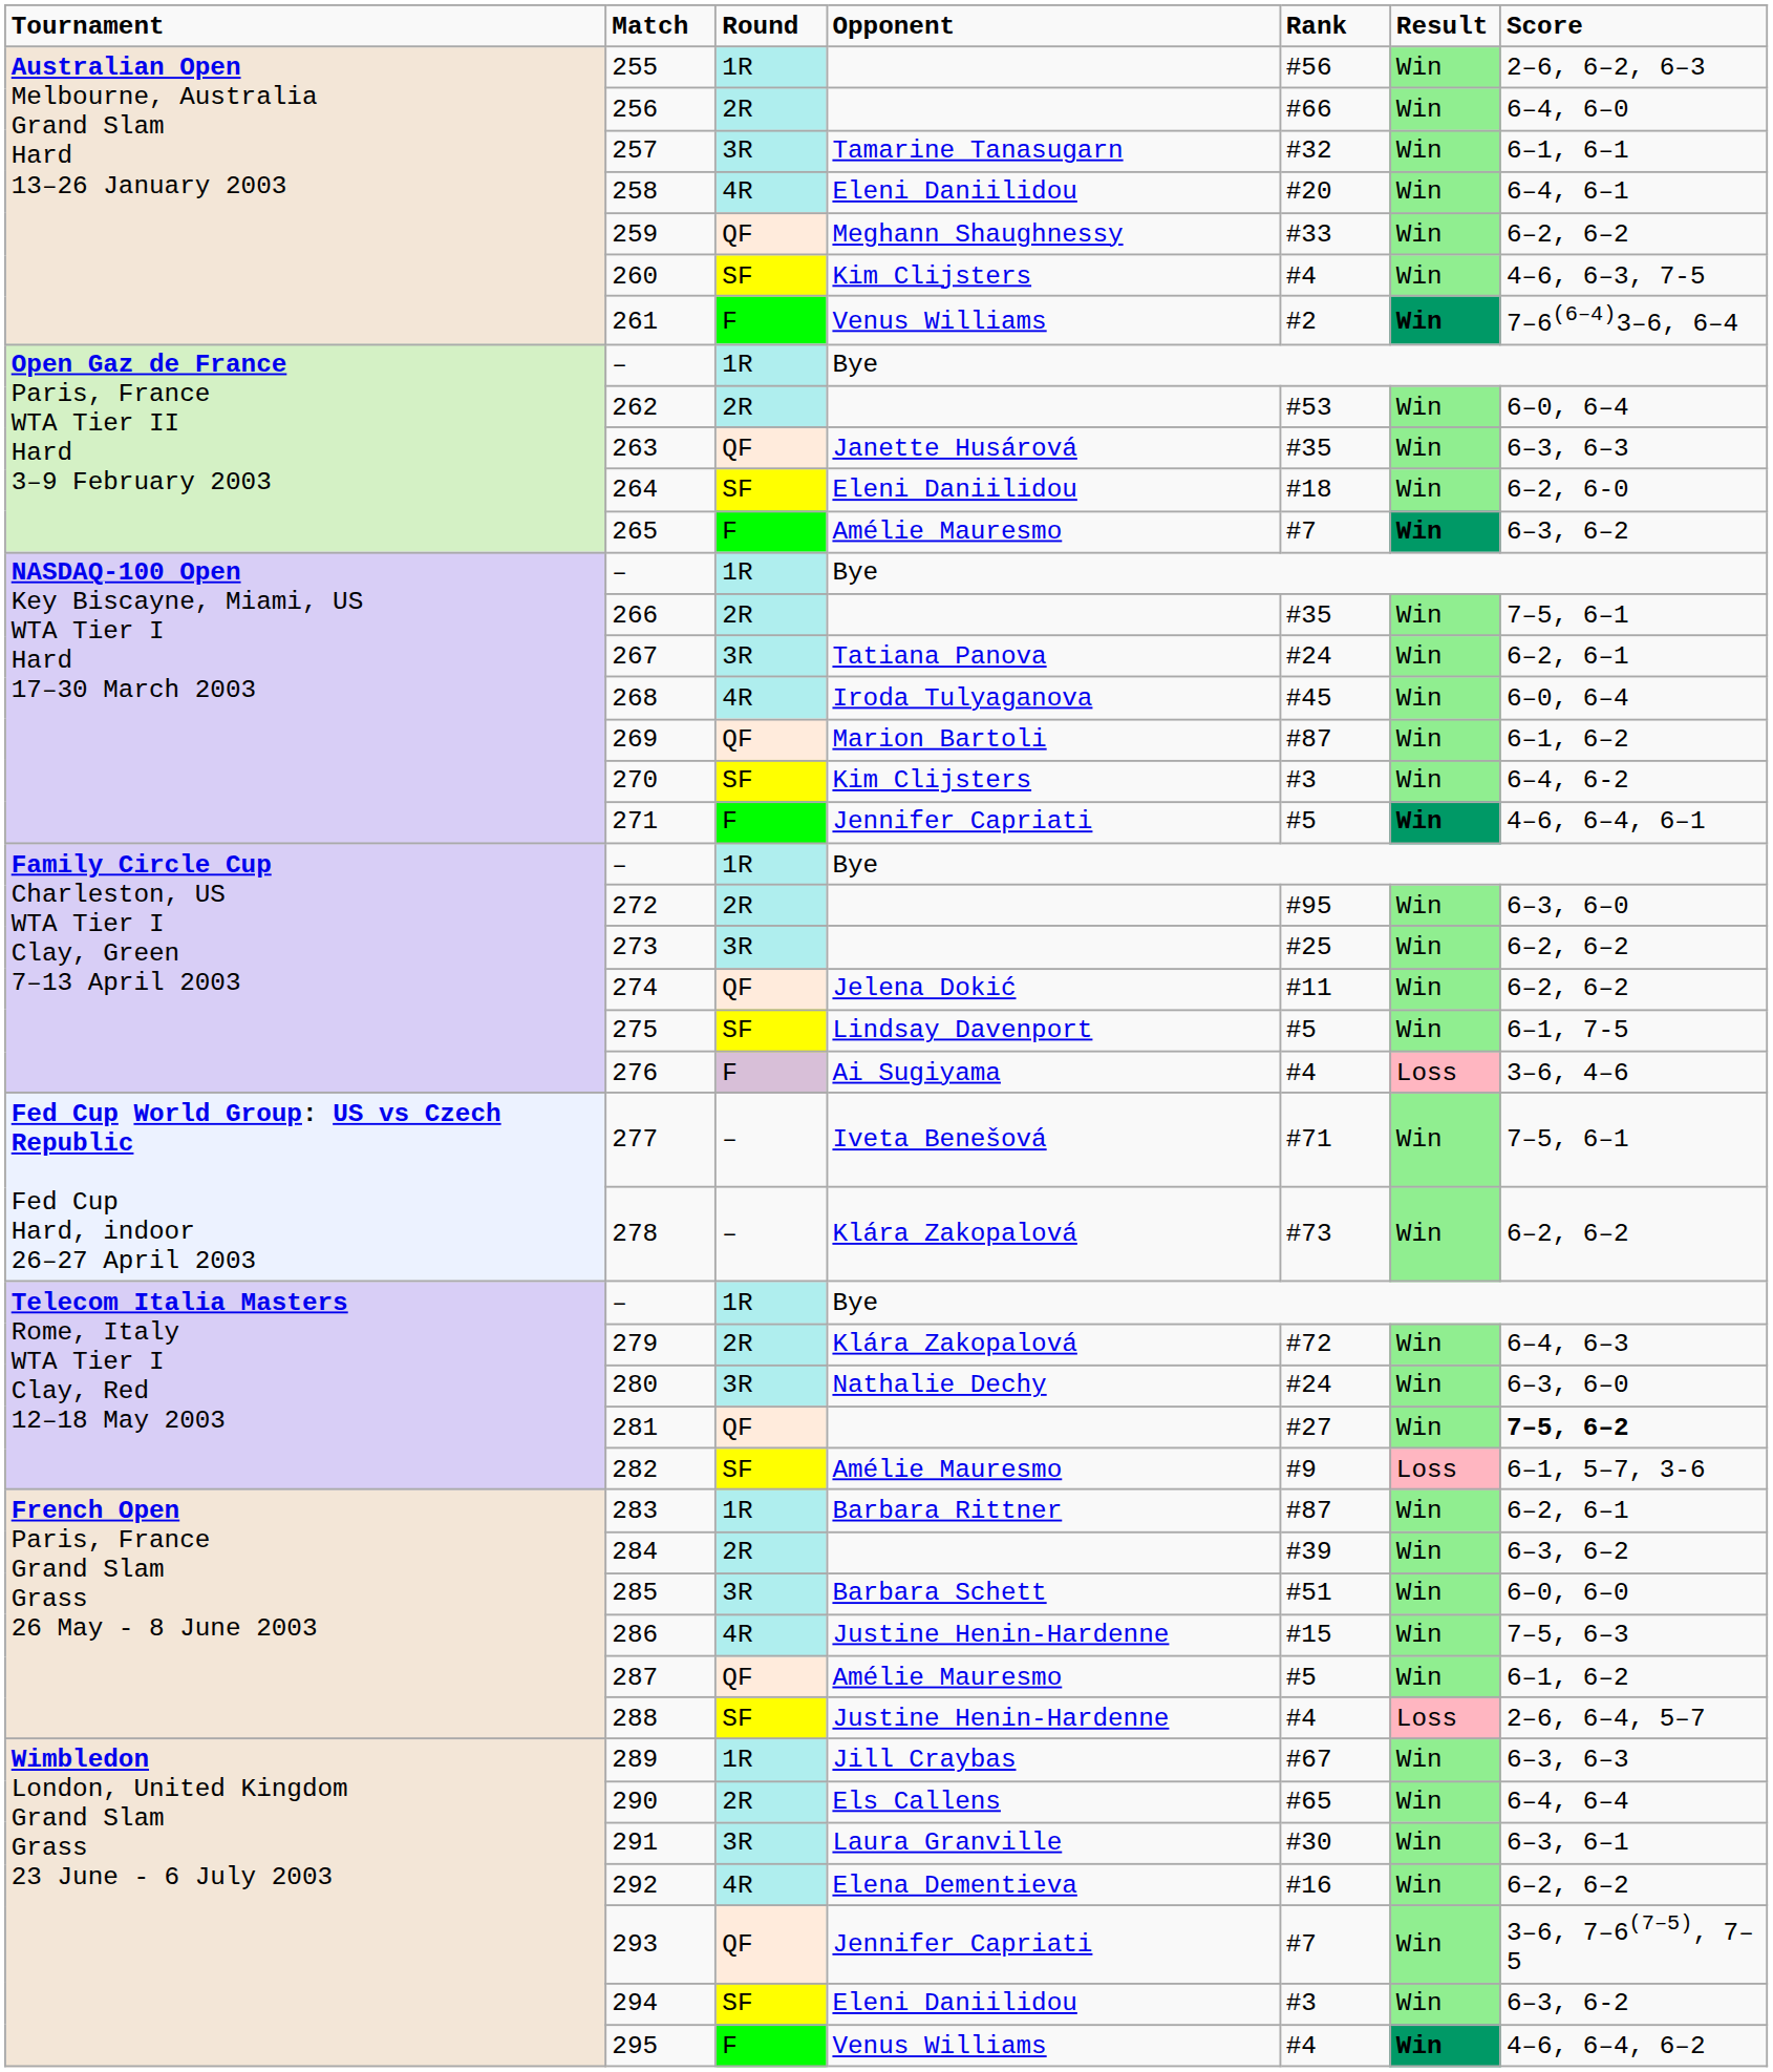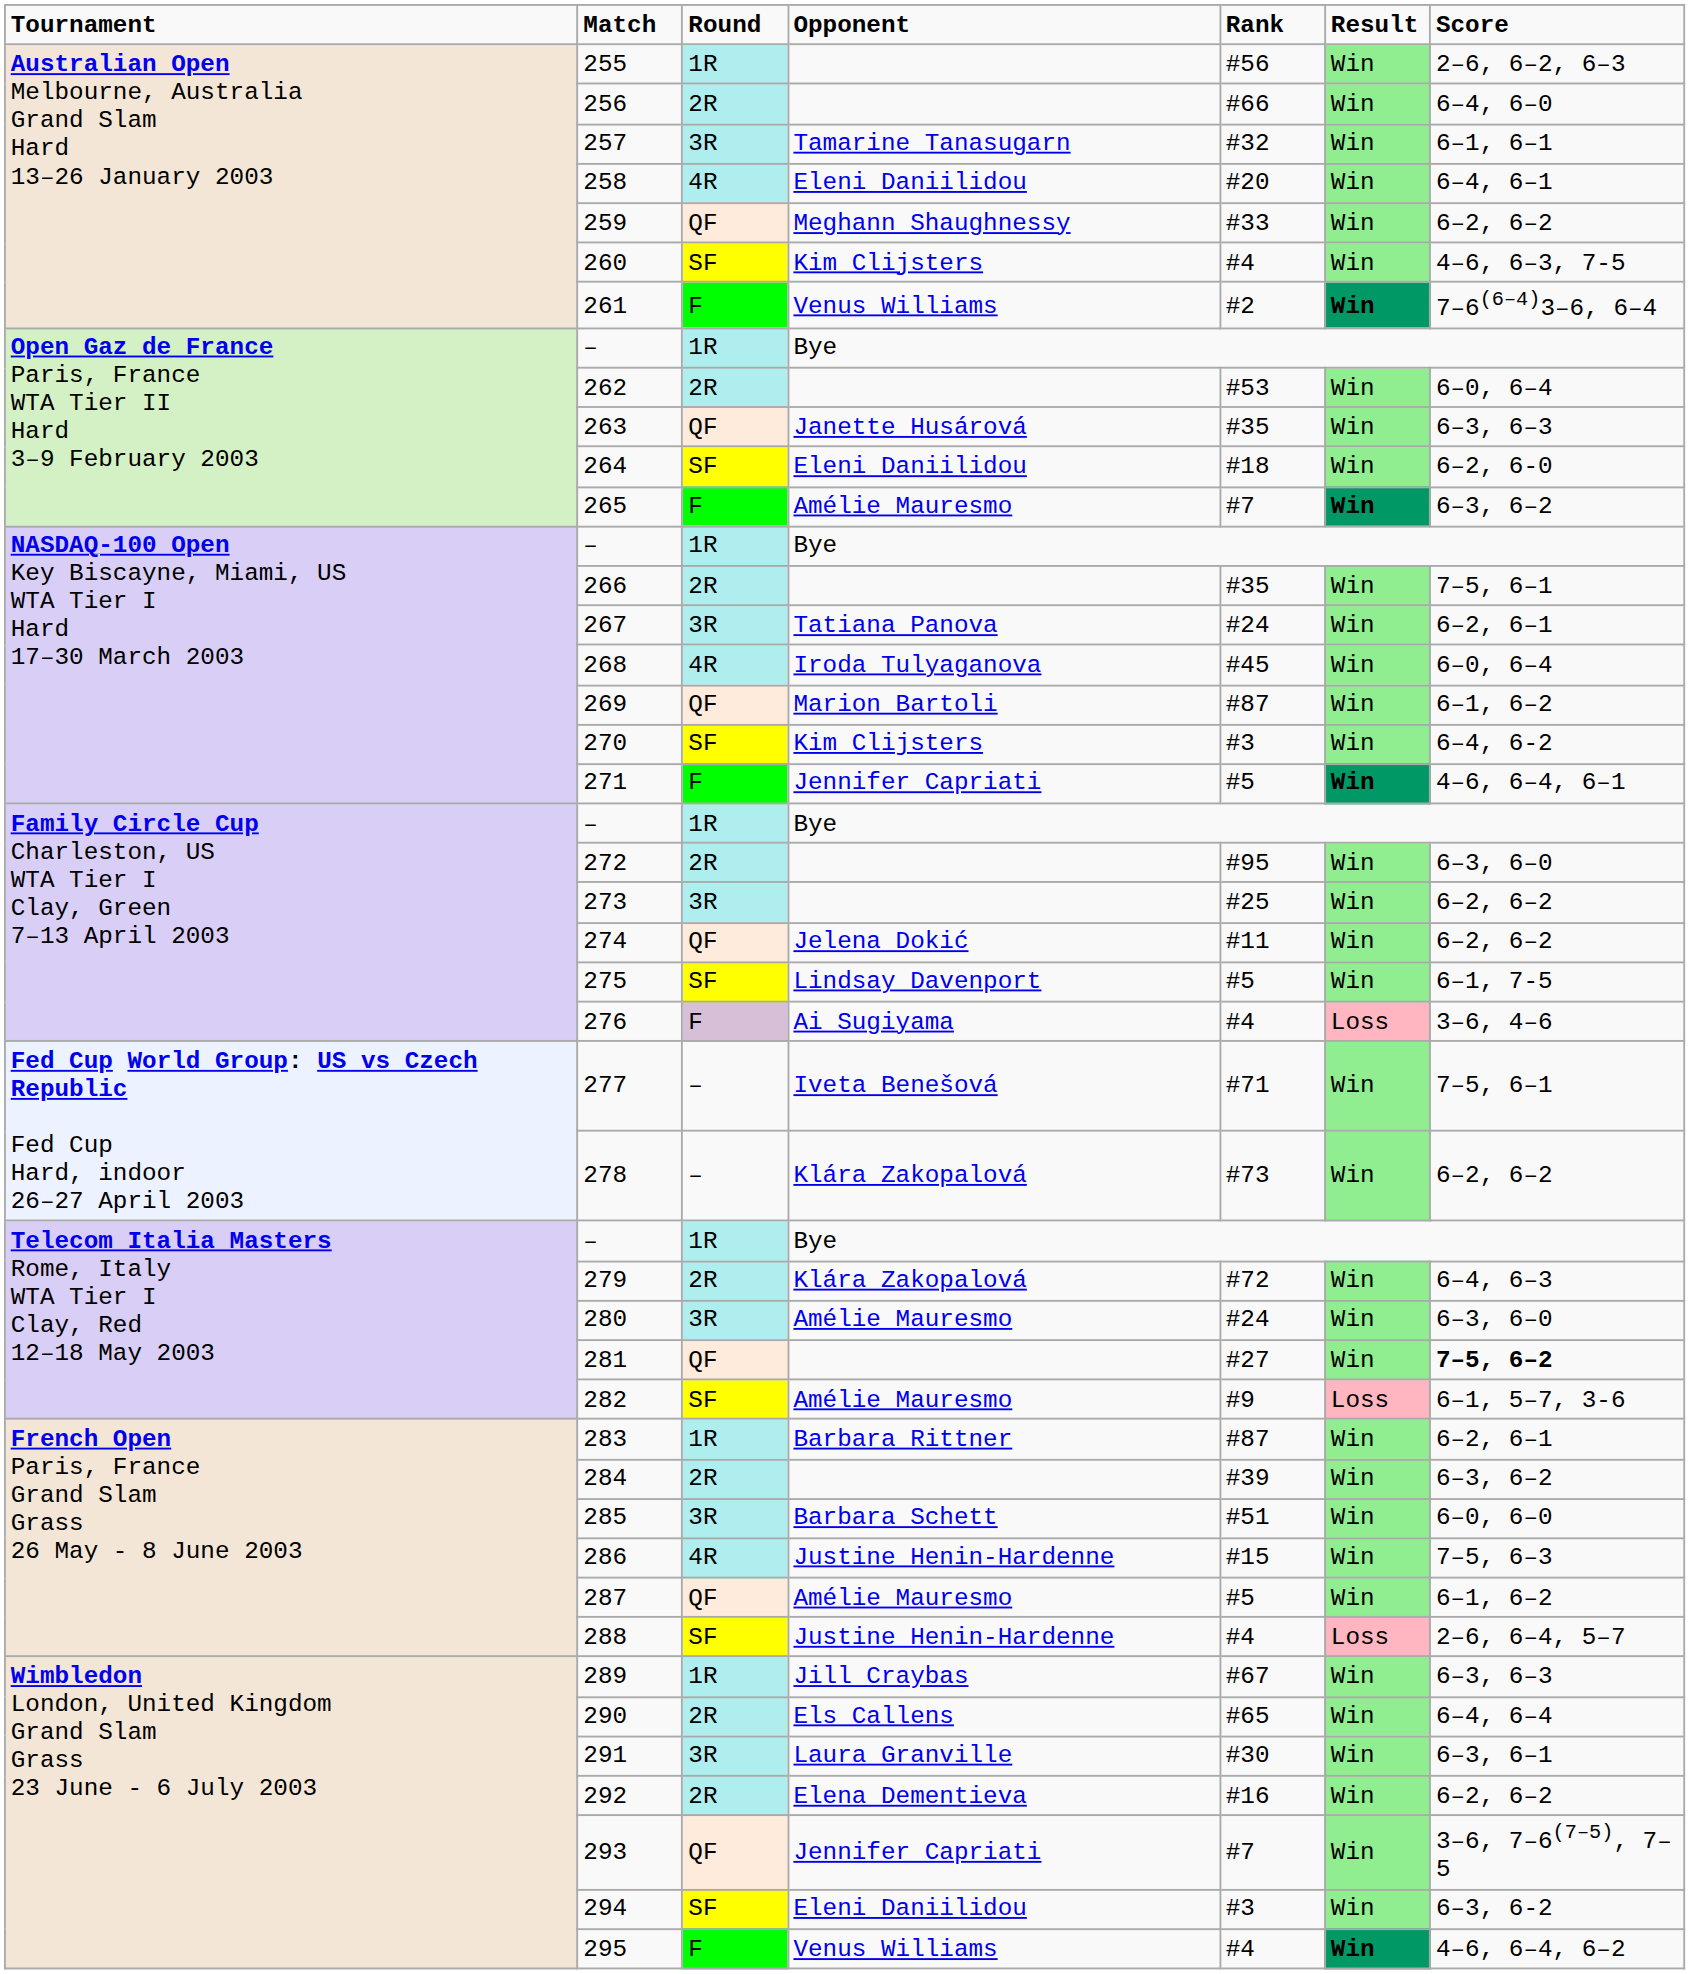 <table class="wikitable">
 <tr style="font-weight:bold">
 <td style="width:300px;">Tournament</td>
 <td style="width:50px;">Match</td>
 <td style="width:50px;">Round</td>
 <td style="width:225px;">Opponent</td>
 <td style="width:50px;">Rank</td>
 <td style="width:50px;">Result</td>
 <td style="width:130px;">Score</td>
 </tr>
 <tr>
 <td rowspan="7"  style="background:#f3e6d7; text-align:left; vertical-align:top;"><strong><a href='#'>Australian Open</a></strong> <br> Melbourne, Australia <br> Grand Slam <br> Hard <br> 13–26 January 2003</td>
 <td>255</td>
 <td style="background:#afeeee;">1R</td>
 <td></td>
 <td>#56</td>
 <td bgcolor=lightgreen>Win</td>
 <td>2–6, 6–2, 6–3</td>
 </tr>
 <tr>
 <td>256</td>
 <td style="background:#afeeee;">2R</td>
 <td></td>
 <td>#66</td>
 <td bgcolor=lightgreen>Win</td>
 <td>6–4, 6–0</td>
 </tr>
 <tr>
 <td>257</td>
 <td style="background:#afeeee;">3R</td>
 <td> <a href='#'>Tamarine Tanasugarn</a></td>
 <td>#32</td>
 <td bgcolor=lightgreen>Win</td>
 <td>6–1, 6–1</td>
 </tr>
 <tr>
 <td>258</td>
 <td style="background:#afeeee;">4R</td>
 <td> <a href='#'>Eleni Daniilidou</a></td>
 <td>#20</td>
 <td bgcolor=lightgreen>Win</td>
 <td>6–4, 6–1</td>
 </tr>
 <tr>
 <td>259</td>
 <td style="background:#ffebdc;">QF</td>
 <td> <a href='#'>Meghann Shaughnessy</a></td>
 <td>#33</td>
 <td bgcolor=lightgreen>Win</td>
 <td>6–2, 6–2</td>
 </tr>
 <tr>
 <td>260</td>
 <td style="background:yellow;">SF</td>
 <td> <a href='#'>Kim Clijsters</a></td>
 <td>#4</td>
 <td bgcolor=lightgreen>Win</td>
 <td>4–6, 6–3, 7-5</td>
 </tr>
 <tr>
 <td>261</td>
 <td style="background:lime;">F</td>
 <td> <a href='#'>Venus Williams</a></td>
 <td>#2</td>
 <td bgcolor=#009966><strong>Win</strong></td>
 <td>7–6<sup>(6–4)</sup>3–6, 6–4</td>
 </tr>
 <tr>
 <td rowspan="5"  style="background:#d4f1c5; text-align:left; vertical-align:top;"><strong><a href='#'>Open Gaz de France</a></strong> <br> Paris, France <br> WTA Tier II <br> Hard <br> 3–9 February 2003</td>
 <td>–</td>
 <td style="background:#afeeee;">1R</td>
 <td colspan=4>Bye</td>
 </tr>
 <tr>
 <td>262</td>
 <td style="background:#afeeee;">2R</td>
 <td></td>
 <td>#53</td>
 <td bgcolor=lightgreen>Win</td>
 <td>6–0, 6–4</td>
 </tr>
 <tr>
 <td>263</td>
 <td style="background:#ffebdc;">QF</td>
 <td> <a href='#'>Janette Husárová</a></td>
 <td>#35</td>
 <td bgcolor=lightgreen>Win</td>
 <td>6–3, 6–3</td>
 </tr>
 <tr>
 <td>264</td>
 <td style="background:yellow;">SF</td>
 <td> <a href='#'>Eleni Daniilidou</a></td>
 <td>#18</td>
 <td bgcolor=lightgreen>Win</td>
 <td>6–2, 6-0</td>
 </tr>
 <tr>
 <td>265</td>
 <td style="background:lime;">F</td>
 <td> <a href='#'>Amélie Mauresmo</a></td>
 <td>#7</td>
 <td bgcolor=#009966><strong>Win</strong></td>
 <td>6–3, 6–2</td>
 </tr>
 <tr>
 <td rowspan="7"  style="background:#d8cef6; text-align:left; vertical-align:top;"><strong><a href='#'>NASDAQ-100 Open</a></strong> <br> Key Biscayne, Miami, US <br> WTA Tier I <br> Hard <br> 17–30 March 2003</td>
 <td>–</td>
 <td style="background:#afeeee;">1R</td>
 <td colspan=4>Bye</td>
 </tr>
 <tr>
 <td>266</td>
 <td style="background:#afeeee;">2R</td>
 <td></td>
 <td>#35</td>
 <td bgcolor=lightgreen>Win</td>
 <td>7–5, 6–1</td>
 </tr>
 <tr>
 <td>267</td>
 <td style="background:#afeeee;">3R</td>
 <td> <a href='#'>Tatiana Panova</a></td>
 <td>#24</td>
 <td bgcolor=lightgreen>Win</td>
 <td>6–2, 6–1</td>
 </tr>
 <tr>
 <td>268</td>
 <td style="background:#afeeee;">4R</td>
 <td> <a href='#'>Iroda Tulyaganova</a></td>
 <td>#45</td>
 <td bgcolor=lightgreen>Win</td>
 <td>6–0, 6–4</td>
 </tr>
 <tr>
 <td>269</td>
 <td style="background:#ffebdc;">QF</td>
 <td> <a href='#'>Marion Bartoli</a></td>
 <td>#87</td>
 <td bgcolor=lightgreen>Win</td>
 <td>6–1, 6–2</td>
 </tr>
 <tr>
 <td>270</td>
 <td style="background:yellow;">SF</td>
 <td> <a href='#'>Kim Clijsters</a></td>
 <td>#3</td>
 <td bgcolor=lightgreen>Win</td>
 <td>6–4, 6-2</td>
 </tr>
 <tr>
 <td>271</td>
 <td style="background:lime;">F</td>
 <td> <a href='#'>Jennifer Capriati</a></td>
 <td>#5</td>
 <td bgcolor=#009966><strong>Win</strong></td>
 <td>4–6, 6–4, 6–1</td>
 </tr>
 <tr>
 <td rowspan="6"  style="background:#d8cef6; text-align:left; vertical-align:top;"><strong><a href='#'>Family Circle Cup</a></strong> <br> Charleston, US <br> WTA Tier I <br> Clay, Green <br> 7–13 April 2003</td>
 <td>–</td>
 <td style="background:#afeeee;">1R</td>
 <td colspan=4>Bye</td>
 </tr>
 <tr>
 <td>272</td>
 <td style="background:#afeeee;">2R</td>
 <td></td>
 <td>#95</td>
 <td bgcolor=lightgreen>Win</td>
 <td>6–3, 6–0</td>
 </tr>
 <tr>
 <td>273</td>
 <td style="background:#afeeee;">3R</td>
 <td></td>
 <td>#25</td>
 <td bgcolor=lightgreen>Win</td>
 <td>6–2, 6–2</td>
 </tr>
 <tr>
 <td>274</td>
 <td style="background:#ffebdc;">QF</td>
 <td> <a href='#'>Jelena Dokić</a></td>
 <td>#11</td>
 <td bgcolor=lightgreen>Win</td>
 <td>6–2, 6–2</td>
 </tr>
 <tr>
 <td>275</td>
 <td style="background:yellow;">SF</td>
 <td> <a href='#'>Lindsay Davenport</a></td>
 <td>#5</td>
 <td bgcolor=lightgreen>Win</td>
 <td>6–1, 7-5</td>
 </tr>
 <tr>
 <td>276</td>
 <td style="background:thistle;">F</td>
 <td> <a href='#'>Ai Sugiyama</a></td>
 <td>#4</td>
 <td bgcolor=lightpink>Loss</td>
 <td>3–6, 4–6</td>
 </tr>
 <tr>
 <td rowspan="2" style="background:#ecf2ff; text-align:left; vertical-align:top;"><strong><a href='#'>Fed Cup</a> <a href='#'>World Group</a>: <a href='#'>US vs Czech Republic</a></strong> <br>  <br> Fed Cup <br> Hard, indoor <br> 26–27 April 2003</td>
 <td>277</td>
 <td>–</td>
 <td> <a href='#'>Iveta Benešová</a></td>
 <td>#71</td>
 <td bgcolor=lightgreen>Win</td>
 <td>7–5, 6–1</td>
 </tr>
 <tr>
 <td>278</td>
 <td>–</td>
 <td> <a href='#'>Klára Zakopalová</a></td>
 <td>#73</td>
 <td bgcolor=lightgreen>Win</td>
 <td>6–2, 6–2</td>
 </tr>
 <tr>
 <td rowspan="5"  style="background:#d8cef6; text-align:left; vertical-align:top;"><strong><a href='#'>Telecom Italia Masters</a></strong> <br> Rome, Italy <br> WTA Tier I <br> Clay, Red <br> 12–18 May 2003</td>
 <td>–</td>
 <td style="background:#afeeee;">1R</td>
 <td colspan=4>Bye</td>
 </tr>
 <tr>
 <td>279</td>
 <td style="background:#afeeee;">2R</td>
 <td> <a href='#'>Klára Zakopalová</a></td>
 <td>#72</td>
 <td bgcolor=lightgreen>Win</td>
 <td>6–4, 6–3</td>
 </tr>
 <tr>
 <td>280</td>
 <td style="background:#afeeee;">3R</td>
-<td> <a href='#'>Nathalie Dechy</a></td>
+<td> <a href='#'>Amélie Mauresmo</a></td>
 <td>#24</td>
 <td bgcolor=lightgreen>Win</td>
 <td>6–3, 6–0</td>
 </tr>
 <tr>
 <td>281</td>
 <td style="background:#ffebdc;">QF</td>
 <td></td>
 <td>#27</td>
 <td bgcolor=lightgreen>Win</td>
 <td><strong>7–5, 6–2</strong></td>
 </tr>
 <tr>
 <td>282</td>
 <td style="background:yellow;">SF</td>
 <td> <a href='#'>Amélie Mauresmo</a></td>
 <td>#9</td>
 <td bgcolor=lightpink>Loss</td>
 <td>6–1, 5–7, 3-6</td>
 </tr>
 <tr>
 <td rowspan="6"  style="background:#f3e6d7; text-align:left; vertical-align:top;"><strong><a href='#'>French Open</a></strong><br> Paris, France <br>Grand Slam <br> Grass <br> 26 May - 8 June 2003</td>
 <td>283</td>
 <td style="background:#afeeee;">1R</td>
 <td> <a href='#'>Barbara Rittner</a></td>
 <td>#87</td>
 <td bgcolor=lightgreen>Win</td>
 <td>6–2, 6–1</td>
 </tr>
 <tr>
 <td>284</td>
 <td style="background:#afeeee;">2R</td>
 <td></td>
 <td>#39</td>
 <td bgcolor=lightgreen>Win</td>
 <td>6–3, 6–2</td>
 </tr>
 <tr>
 <td>285</td>
 <td style="background:#afeeee;">3R</td>
 <td> <a href='#'>Barbara Schett</a></td>
 <td>#51</td>
 <td bgcolor=lightgreen>Win</td>
 <td>6–0, 6–0</td>
 </tr>
 <tr>
 <td>286</td>
 <td style="background:#afeeee;">4R</td>
 <td> <a href='#'>Justine Henin-Hardenne</a></td>
 <td>#15</td>
 <td bgcolor=lightgreen>Win</td>
 <td>7–5, 6–3</td>
 </tr>
 <tr>
 <td>287</td>
 <td style="background:#ffebdc;">QF</td>
 <td> <a href='#'>Amélie Mauresmo</a></td>
 <td>#5</td>
 <td bgcolor=lightgreen>Win</td>
 <td>6–1, 6–2</td>
 </tr>
 <tr>
 <td>288</td>
 <td style="background:yellow;">SF</td>
 <td> <a href='#'>Justine Henin-Hardenne</a></td>
 <td>#4</td>
 <td bgcolor=lightpink>Loss</td>
 <td>2–6, 6–4, 5–7</td>
 </tr>
 <tr>
 <td rowspan="7"  style="background:#f3e6d7; text-align:left; vertical-align:top;"><strong><a href='#'>Wimbledon</a></strong><br> London, United Kingdom <br>Grand Slam <br> Grass <br> 23 June - 6 July 2003</td>
 <td>289</td>
 <td style="background:#afeeee;">1R</td>
 <td> <a href='#'>Jill Craybas</a></td>
 <td>#67</td>
 <td bgcolor=lightgreen>Win</td>
 <td>6–3, 6–3</td>
 </tr>
 <tr>
 <td>290</td>
 <td style="background:#afeeee;">2R</td>
 <td> <a href='#'>Els Callens</a></td>
 <td>#65</td>
 <td bgcolor=lightgreen>Win</td>
 <td>6–4, 6–4</td>
 </tr>
 <tr>
 <td>291</td>
 <td style="background:#afeeee;">3R</td>
 <td> <a href='#'>Laura Granville</a></td>
 <td>#30</td>
 <td bgcolor=lightgreen>Win</td>
 <td>6–3, 6–1</td>
 </tr>
 <tr>
 <td>292</td>
-<td style="background:#afeeee;">4R</td>
+<td style="background:#afeeee;">2R</td>
 <td> <a href='#'>Elena Dementieva</a></td>
 <td>#16</td>
 <td bgcolor=lightgreen>Win</td>
 <td>6–2, 6–2</td>
 </tr>
 <tr>
 <td>293</td>
 <td style="background:#ffebdc;">QF</td>
 <td> <a href='#'>Jennifer Capriati</a></td>
 <td>#7</td>
 <td bgcolor=lightgreen>Win</td>
 <td>3–6, 7–6<sup>(7–5)</sup>, 7–5</td>
 </tr>
 <tr>
 <td>294</td>
 <td style="background:yellow;">SF</td>
 <td> <a href='#'>Eleni Daniilidou</a></td>
 <td>#3</td>
 <td bgcolor=lightgreen>Win</td>
 <td>6–3, 6-2</td>
 </tr>
 <tr>
 <td>295</td>
 <td style="background:lime;">F</td>
 <td> <a href='#'>Venus Williams</a></td>
 <td>#4</td>
 <td bgcolor=#009966><strong>Win</strong></td>
 <td>4–6, 6–4, 6–2</td>
 </tr>
 </table>
